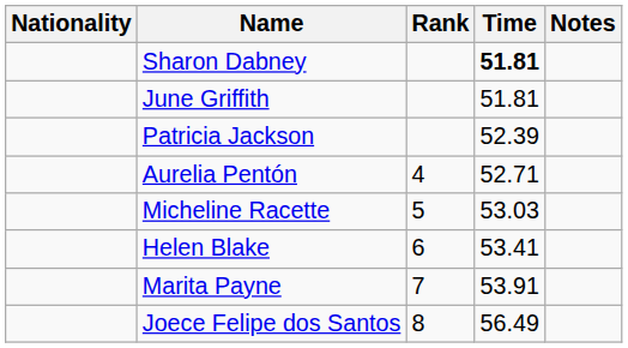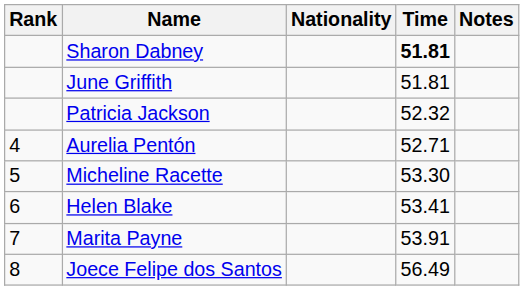 <table class="wikitable sortable">
 <tr>
+<th>Rank</th>
+<th>Name</th>
 <th>Nationality</th>
-<th>Name</th>
-<th>Rank</th>
 <th>Time</th>
 <th>Notes</th>
 </tr>
 <tr>
 <td></td>
 <td><a href='#'>Sharon Dabney</a></td>
 <td></td>
 <td><strong>51.81</strong></td>
 <td></td>
 </tr>
 <tr>
 <td></td>
 <td><a href='#'>June Griffith</a></td>
 <td></td>
 <td>51.81</td>
 <td></td>
 </tr>
 <tr>
 <td></td>
 <td><a href='#'>Patricia Jackson</a></td>
 <td></td>
-<td>52.39</td>
+<td>52.32</td>
 <td></td>
 </tr>
 <tr>
+<td>4</td>
+<td><a href='#'>Aurelia Pentón</a></td>
 <td></td>
-<td><a href='#'>Aurelia Pentón</a></td>
-<td>4</td>
 <td>52.71</td>
 <td></td>
 </tr>
 <tr>
+<td>5</td>
+<td><a href='#'>Micheline Racette</a></td>
 <td></td>
-<td><a href='#'>Micheline Racette</a></td>
-<td>5</td>
-<td>53.03</td>
+<td>53.30</td>
 <td></td>
 </tr>
 <tr>
+<td>6</td>
+<td><a href='#'>Helen Blake</a></td>
 <td></td>
-<td><a href='#'>Helen Blake</a></td>
-<td>6</td>
 <td>53.41</td>
 <td></td>
 </tr>
 <tr>
+<td>7</td>
+<td><a href='#'>Marita Payne</a></td>
 <td></td>
-<td><a href='#'>Marita Payne</a></td>
-<td>7</td>
 <td>53.91</td>
 <td></td>
 </tr>
 <tr>
+<td>8</td>
+<td><a href='#'>Joece Felipe dos Santos</a></td>
 <td></td>
-<td><a href='#'>Joece Felipe dos Santos</a></td>
-<td>8</td>
 <td>56.49</td>
 <td></td>
 </tr>
 </table>
